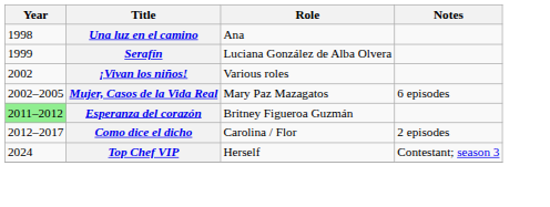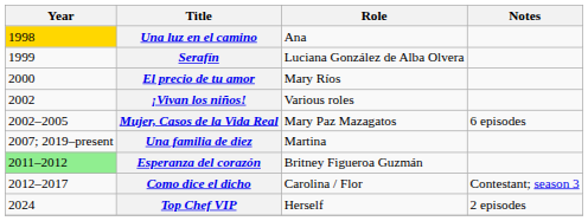 <table class="wikitable plainrowheaders sortable">
 <tr>
 <th scope="col">Year</th>
 <th scope="col">Title</th>
 <th scope="col">Role</th>
 <th scope="col" class="unsortable">Notes</th>
 </tr>
 <tr>
-<td>1998</td>
+<td style="background: gold;">1998</td>
 <th scope=row><em><a href='#'>Una luz en el camino</a></em></th>
 <td>Ana</td>
 <td></td>
 </tr>
 <tr>
 <td>1999</td>
 <th scope=row><em><a href='#'>Serafín</a></em></th>
 <td>Luciana González de Alba Olvera</td>
+<td></td>
+</tr>
+<tr>
+<td>2000</td>
+<th scope=row><em><a href='#'>El precio de tu amor</a></em></th>
+<td>Mary Ríos</td>
 <td></td>
 </tr>
 <tr>
 <td>2002</td>
 <th scope=row><em><a href='#'>¡Vivan los niños!</a></em></th>
 <td>Various roles</td>
 <td></td>
 </tr>
 <tr>
 <td>2002–2005</td>
 <th scope=row><em><a href='#'>Mujer, Casos de la Vida Real</a></em></th>
 <td>Mary Paz Mazagatos</td>
 <td>6 episodes</td>
 </tr>
 <tr>
+<td>2007; 2019–present</td>
+<th scope=row><em><a href='#'>Una familia de diez</a></em></th>
+<td>Martina</td>
+<td></td>
+</tr>
+<tr>
 <td style="background: lightgreen;">2011–2012</td>
 <th scope=row><em><a href='#'>Esperanza del corazón</a></em></th>
 <td>Britney Figueroa Guzmán</td>
 <td></td>
 </tr>
 <tr>
 <td>2012–2017</td>
 <th scope=row><em><a href='#'>Como dice el dicho</a></em></th>
 <td>Carolina / Flor</td>
-<td>2 episodes</td>
+<td>Contestant; <a href='#'>season 3</a></td>
 </tr>
 <tr>
 <td>2024</td>
 <th scope=row><em><a href='#'>Top Chef VIP</a></em></th>
 <td>Herself</td>
-<td>Contestant; <a href='#'>season 3</a></td>
+<td>2 episodes</td>
 </tr>
 <tr>
 </tr>
 </table>
